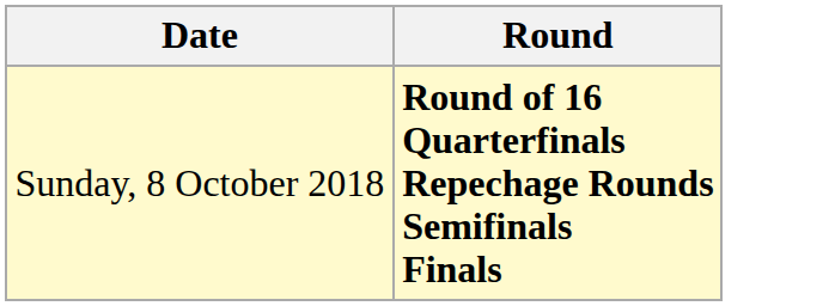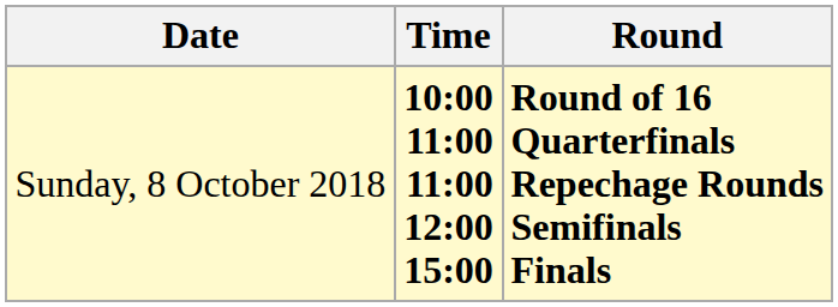 <table class="wikitable">
 <tr>
 <th>Date</th>
+<th>Time</th>
 <th>Round</th>
 </tr>
 <tr>
 <td style="background:lemonchiffon">Sunday, 8 October 2018</td>
+<td style="background:lemonchiffon" align="right"><strong>10:00<br>11:00<br>11:00<br>12:00<br>15:00</strong></td>
 <td style="background:lemonchiffon"><strong>Round of 16<br>Quarterfinals<br>Repechage Rounds<br>Semifinals<br>Finals</strong></td>
 </tr>
 </table>
